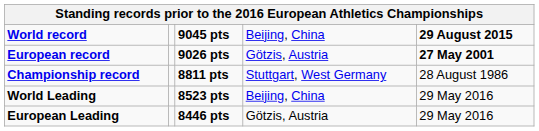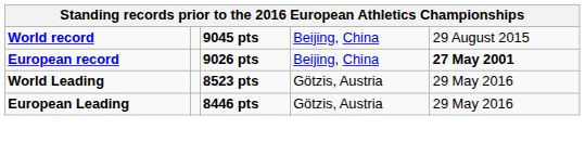 <table class="wikitable" width=75%>
 <tr>
 <th colspan="5">Standing records prior to the 2016 European Athletics Championships</th>
 </tr>
 <tr>
 <td><strong><a href='#'>World record</a></strong></td>
 <td></td>
 <td><strong>9045 pts</strong></td>
 <td><a href='#'>Beijing</a>, <a href='#'>China</a></td>
-<td><strong>29 August 2015</strong></td>
+<td>29 August 2015</td>
 </tr>
 <tr>
 <td><strong><a href='#'>European record</a></strong></td>
 <td></td>
 <td><strong>9026 pts</strong></td>
-<td><a href='#'>Götzis</a>, <a href='#'>Austria</a></td>
+<td><a href='#'>Beijing</a>, <a href='#'>China</a></td>
 <td><strong>27 May 2001</strong></td>
-</tr>
-<tr>
-<td><strong><a href='#'>Championship record</a></strong></td>
-<td></td>
-<td><strong>8811 pts</strong></td>
-<td><a href='#'>Stuttgart</a>, <a href='#'>West Germany</a></td>
-<td>28 August 1986</td>
 </tr>
 <tr>
 <td><strong>World Leading</strong></td>
 <td></td>
 <td><strong>8523 pts</strong></td>
-<td><a href='#'>Beijing</a>, <a href='#'>China</a></td>
+<td>Götzis, Austria</td>
 <td>29 May 2016</td>
 </tr>
 <tr>
 <td><strong>European Leading</strong></td>
 <td></td>
 <td><strong>8446 pts</strong></td>
 <td>Götzis, Austria</td>
 <td>29 May 2016</td>
 </tr>
 </table>
